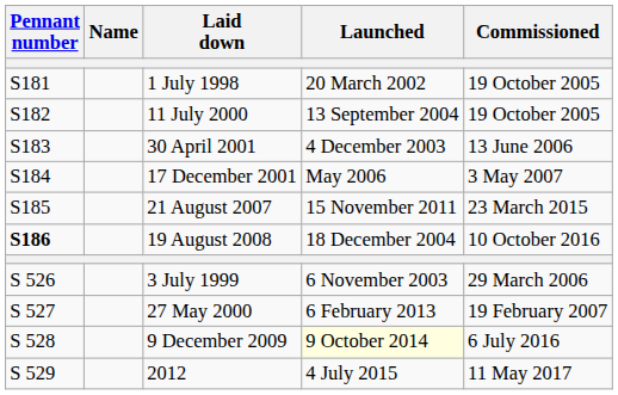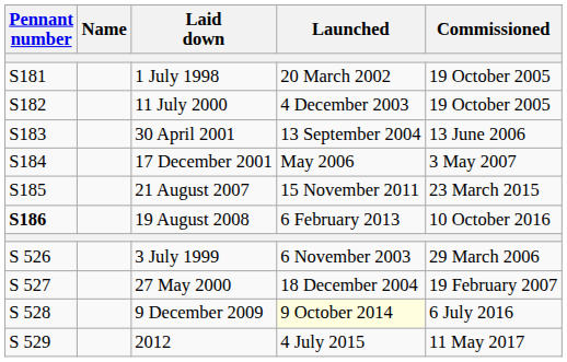 <table class="wikitable">
 <tr>
 <th><a href='#'>Pennant<br>number</a></th>
 <th>Name</th>
 <th>Laid<br>down</th>
 <th>Launched</th>
 <th>Commissioned</th>
 </tr>
 <tr>
 <th colspan=5></th>
 </tr>
 <tr>
 <td>S181</td>
 <td></td>
 <td>1 July 1998</td>
 <td>20 March 2002</td>
 <td>19 October 2005</td>
 </tr>
 <tr>
 <td>S182</td>
 <td></td>
 <td>11 July 2000</td>
-<td>13 September 2004</td>
+<td>4 December 2003</td>
 <td>19 October 2005</td>
 </tr>
 <tr>
 <td>S183</td>
 <td></td>
 <td>30 April 2001</td>
-<td>4 December 2003</td>
+<td>13 September 2004</td>
 <td>13 June 2006</td>
 </tr>
 <tr>
 <td>S184</td>
 <td></td>
 <td>17 December 2001</td>
 <td>May 2006</td>
 <td>3 May 2007</td>
 </tr>
 <tr>
 <td>S185</td>
 <td></td>
 <td>21 August 2007</td>
 <td>15 November 2011</td>
 <td>23 March 2015</td>
 </tr>
 <tr>
 <td><strong>S186</strong></td>
 <td></td>
 <td>19 August 2008</td>
-<td>18 December 2004</td>
+<td>6 February 2013</td>
 <td>10 October 2016</td>
 </tr>
 <tr>
 <th colspan=5></th>
 </tr>
 <tr>
 <td>S 526</td>
 <td><em></em></td>
 <td>3 July 1999</td>
 <td>6 November 2003</td>
 <td>29 March 2006</td>
 </tr>
 <tr>
 <td>S 527</td>
 <td></td>
 <td>27 May 2000</td>
-<td>6 February 2013</td>
+<td>18 December 2004</td>
 <td>19 February 2007</td>
 </tr>
 <tr>
 <td>S 528</td>
 <td><em></em></td>
 <td>9 December 2009</td>
 <td style="background: lightyellow;">9 October 2014</td>
 <td>6 July 2016</td>
 </tr>
 <tr>
 <td>S 529</td>
 <td><em></em></td>
 <td>2012</td>
 <td>4 July 2015</td>
 <td>11 May 2017</td>
 </tr>
 </table>
